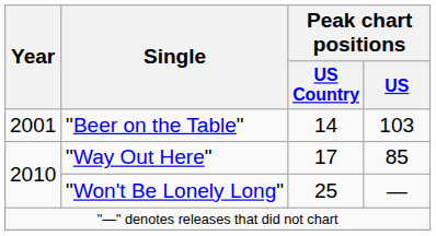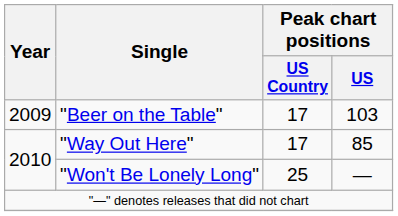 <table class="wikitable" style="text-align:center;">
 <tr>
 <th rowspan="2">Year</th>
 <th rowspan="2">Single</th>
 <th colspan="2">Peak chart<br>positions</th>
 </tr>
 <tr style="font-size:smaller;">
 <th width="45"><a href='#'>US Country</a></th>
 <th width="45"><a href='#'>US</a><br></th>
 </tr>
 <tr>
-<td>2001</td>
+<td>2009</td>
 <td align="left">"<a href='#'>Beer on the Table</a>"</td>
-<td>14</td>
+<td>17</td>
 <td>103</td>
 </tr>
 <tr>
 <td rowspan="2">2010</td>
 <td align="left">"<a href='#'>Way Out Here</a>"</td>
 <td>17</td>
 <td>85</td>
 </tr>
 <tr>
 <td align="left">"<a href='#'>Won't Be Lonely Long</a>"</td>
 <td>25</td>
 <td>—</td>
 </tr>
 <tr>
 <td colspan="4" style="font-size:8pt">"—" denotes releases that did not chart</td>
 </tr>
 <tr>
 </tr>
 </table>
